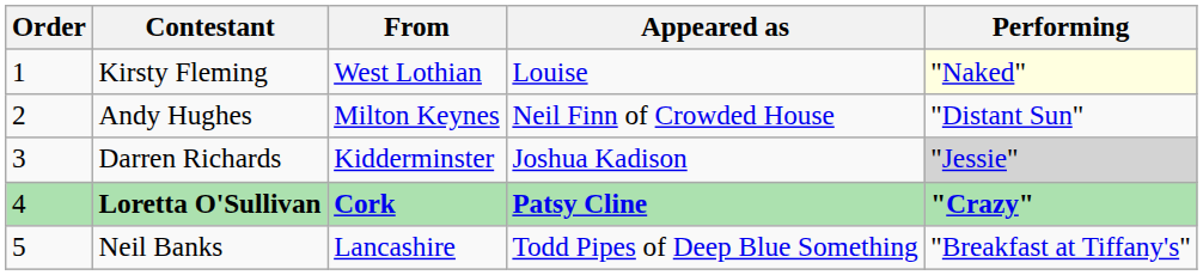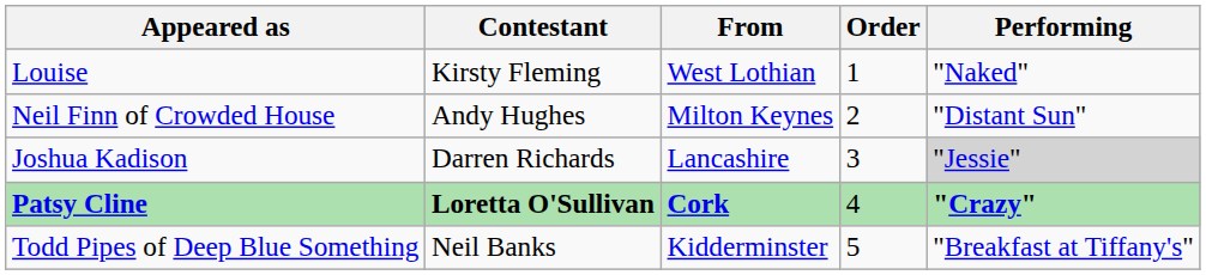 <table class="wikitable">
 <tr>
-<th>Order</th>
+<th>Appeared as</th>
 <th>Contestant</th>
 <th>From</th>
-<th>Appeared as</th>
+<th>Order</th>
 <th>Performing</th>
 </tr>
 <tr>
-<td>1</td>
+<td><a href='#'>Louise</a></td>
 <td>Kirsty Fleming</td>
 <td><a href='#'>West Lothian</a></td>
-<td><a href='#'>Louise</a></td>
-<td style="background: lightyellow;">"<a href='#'>Naked</a>"</td>
+<td>1</td>
+<td>"<a href='#'>Naked</a>"</td>
 </tr>
 <tr>
-<td>2</td>
+<td><a href='#'>Neil Finn</a> of <a href='#'>Crowded House</a></td>
 <td>Andy Hughes</td>
 <td><a href='#'>Milton Keynes</a></td>
-<td><a href='#'>Neil Finn</a> of <a href='#'>Crowded House</a></td>
+<td>2</td>
 <td>"<a href='#'>Distant Sun</a>"</td>
 </tr>
 <tr>
+<td><a href='#'>Joshua Kadison</a></td>
+<td>Darren Richards</td>
+<td><a href='#'>Lancashire</a></td>
 <td>3</td>
-<td>Darren Richards</td>
-<td><a href='#'>Kidderminster</a></td>
-<td><a href='#'>Joshua Kadison</a></td>
 <td style="background: lightgrey;">"<a href='#'>Jessie</a>"</td>
 </tr>
 <tr style="background:#ACE1AF;">
-<td>4</td>
+<td><strong><a href='#'>Patsy Cline</a></strong></td>
 <td><strong>Loretta O'Sullivan</strong></td>
 <td><strong><a href='#'>Cork</a></strong></td>
-<td><strong><a href='#'>Patsy Cline</a></strong></td>
+<td>4</td>
 <td><strong>"<a href='#'>Crazy</a>"</strong></td>
 </tr>
 <tr>
+<td><a href='#'>Todd Pipes</a> of <a href='#'>Deep Blue Something</a></td>
+<td>Neil Banks</td>
+<td><a href='#'>Kidderminster</a></td>
 <td>5</td>
-<td>Neil Banks</td>
-<td><a href='#'>Lancashire</a></td>
-<td><a href='#'>Todd Pipes</a> of <a href='#'>Deep Blue Something</a></td>
 <td>"<a href='#'>Breakfast at Tiffany's</a>"</td>
 </tr>
 </table>
